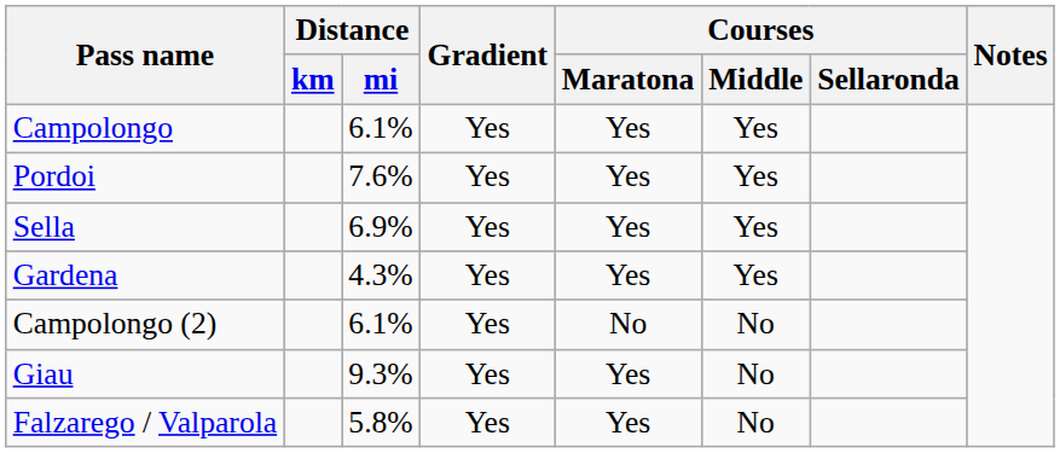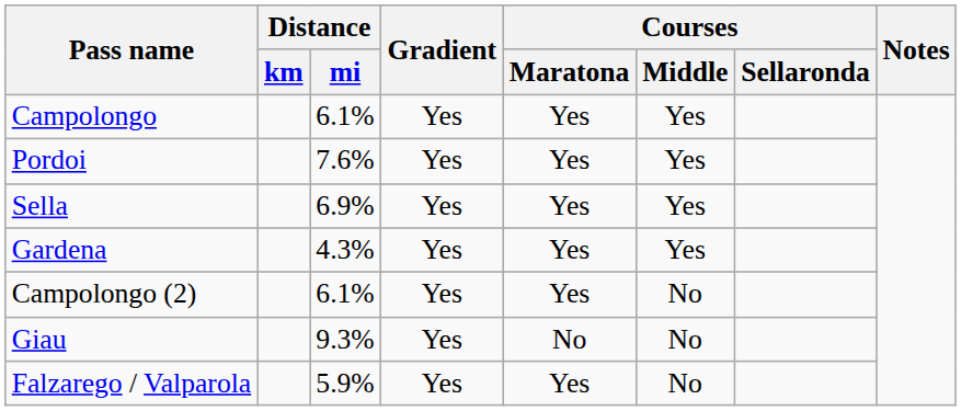 <table class="wikitable sortable">
 <tr>
 <th rowspan=2>Pass name</th>
 <th colspan=2>Distance</th>
 <th rowspan=2>Gradient</th>
 <th colspan=3>Courses</th>
 <th rowspan=2>Notes</th>
 </tr>
 <tr>
 <th><a href='#'>km</a></th>
 <th><a href='#'>mi</a></th>
 <th>Maratona</th>
 <th>Middle</th>
 <th>Sellaronda</th>
 </tr>
 <tr>
 <td><a href='#'>Campolongo</a></td>
 <td></td>
 <td align=right>6.1%</td>
 <td align=center>Yes</td>
 <td align=center>Yes</td>
 <td align=center>Yes</td>
 <td></td>
 </tr>
 <tr>
 <td><a href='#'>Pordoi</a></td>
 <td></td>
 <td align=right>7.6%</td>
 <td align=center>Yes</td>
 <td align=center>Yes</td>
 <td align=center>Yes</td>
 <td></td>
 </tr>
 <tr>
 <td><a href='#'>Sella</a></td>
 <td></td>
 <td align=right>6.9%</td>
 <td align=center>Yes</td>
 <td align=center>Yes</td>
 <td align=center>Yes</td>
 <td></td>
 </tr>
 <tr>
 <td><a href='#'>Gardena</a></td>
 <td></td>
 <td align=right>4.3%</td>
 <td align=center>Yes</td>
 <td align=center>Yes</td>
 <td align=center>Yes</td>
 <td></td>
 </tr>
 <tr>
 <td>Campolongo (2)</td>
 <td></td>
 <td align=right>6.1%</td>
 <td align=center>Yes</td>
-<td align=center>No</td>
+<td align=center>Yes</td>
 <td align=center>No</td>
 <td></td>
 </tr>
 <tr>
 <td><a href='#'>Giau</a></td>
 <td></td>
 <td align=right>9.3%</td>
 <td align=center>Yes</td>
-<td align=center>Yes</td>
+<td align=center>No</td>
 <td align=center>No</td>
 <td></td>
 </tr>
 <tr>
 <td><a href='#'>Falzarego</a> / <a href='#'>Valparola</a></td>
 <td></td>
-<td align=right>5.8%</td>
+<td align=right>5.9%</td>
 <td align=center>Yes</td>
 <td align=center>Yes</td>
 <td align=center>No</td>
 <td></td>
 </tr>
 </table>
